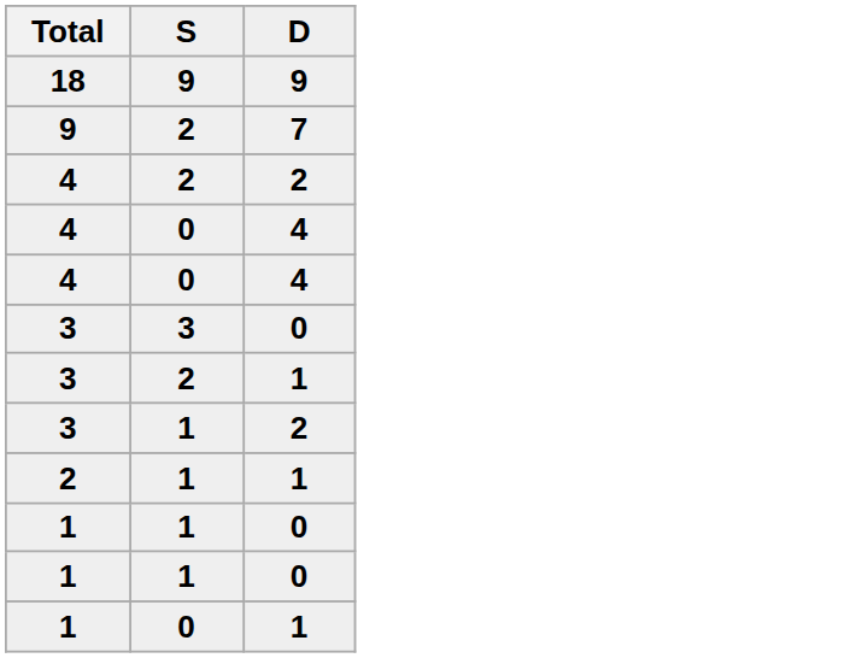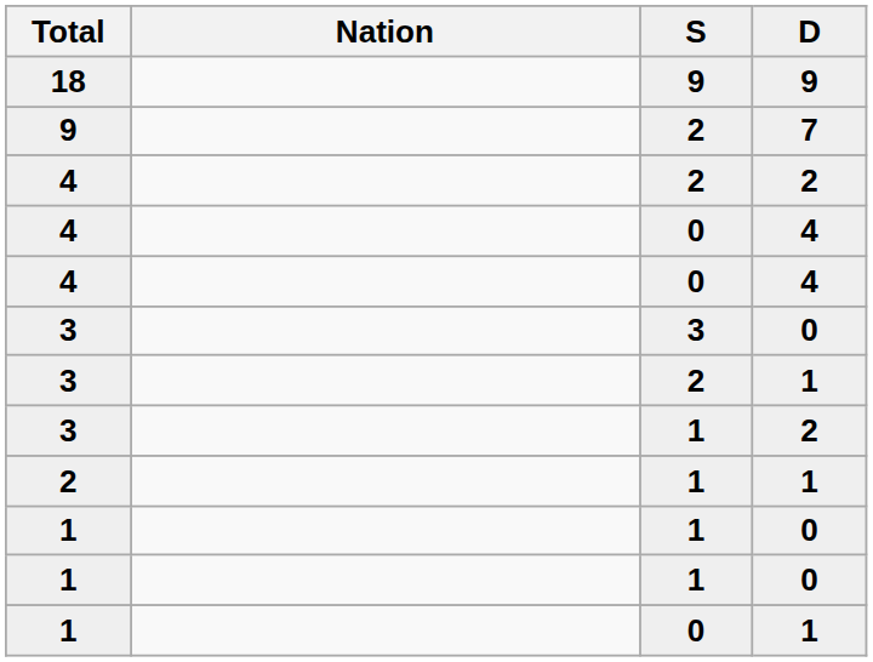 <table class="wikitable" style="font-size:90%;">
 <tr>
 <th width=50>Total</th>
+<th width=225>Nation</th>
 <th width=45 style="background:#efefef"> S </th>
 <th width=45 style="background:#efefef"> D </th>
 </tr>
 <tr align=center>
 <td bgcolor=#efefef><strong>18</strong></td>
+<td align=left></td>
 <td bgcolor=#efefef><strong>9</strong></td>
 <td bgcolor=#efefef><strong>9</strong></td>
 </tr>
 <tr align=center>
 <td bgcolor=#efefef><strong>9</strong></td>
+<td align=left></td>
 <td bgcolor=#efefef><strong>2</strong></td>
 <td bgcolor=#efefef><strong>7</strong></td>
 </tr>
 <tr align=center>
 <td bgcolor=#efefef><strong>4</strong></td>
+<td align=left></td>
 <td bgcolor=#efefef><strong>2</strong></td>
 <td bgcolor=#efefef><strong>2</strong></td>
 </tr>
 <tr align=center>
 <td bgcolor=#efefef><strong>4</strong></td>
+<td align=left></td>
 <td bgcolor=#efefef><strong>0</strong></td>
 <td bgcolor=#efefef><strong>4</strong></td>
 </tr>
 <tr align=center>
 <td bgcolor=#efefef><strong>4</strong></td>
+<td align=left></td>
 <td bgcolor=#efefef><strong>0</strong></td>
 <td bgcolor=#efefef><strong>4</strong></td>
 </tr>
 <tr align=center>
 <td bgcolor=#efefef><strong>3</strong></td>
+<td align=left></td>
 <td bgcolor=#efefef><strong>3</strong></td>
 <td bgcolor=#efefef><strong>0</strong></td>
 </tr>
 <tr align=center>
 <td bgcolor=#efefef><strong>3</strong></td>
+<td align=left></td>
 <td bgcolor=#efefef><strong>2</strong></td>
 <td bgcolor=#efefef><strong>1</strong></td>
 </tr>
 <tr align=center>
 <td bgcolor=#efefef><strong>3</strong></td>
+<td align=left></td>
 <td bgcolor=#efefef><strong>1</strong></td>
 <td bgcolor=#efefef><strong>2</strong></td>
 </tr>
 <tr align=center>
 <td bgcolor=#efefef><strong>2</strong></td>
+<td align=left></td>
 <td bgcolor=#efefef><strong>1</strong></td>
 <td bgcolor=#efefef><strong>1</strong></td>
 </tr>
 <tr align=center>
 <td bgcolor=#efefef><strong>1</strong></td>
+<td align=left></td>
 <td bgcolor=#efefef><strong>1</strong></td>
 <td bgcolor=#efefef><strong>0</strong></td>
 </tr>
 <tr align=center>
 <td bgcolor=#efefef><strong>1</strong></td>
+<td align=left></td>
 <td bgcolor=#efefef><strong>1</strong></td>
 <td bgcolor=#efefef><strong>0</strong></td>
 </tr>
 <tr align=center>
 <td bgcolor=#efefef><strong>1</strong></td>
+<td align=left></td>
 <td bgcolor=#efefef><strong>0</strong></td>
 <td bgcolor=#efefef><strong>1</strong></td>
 </tr>
 </table>
